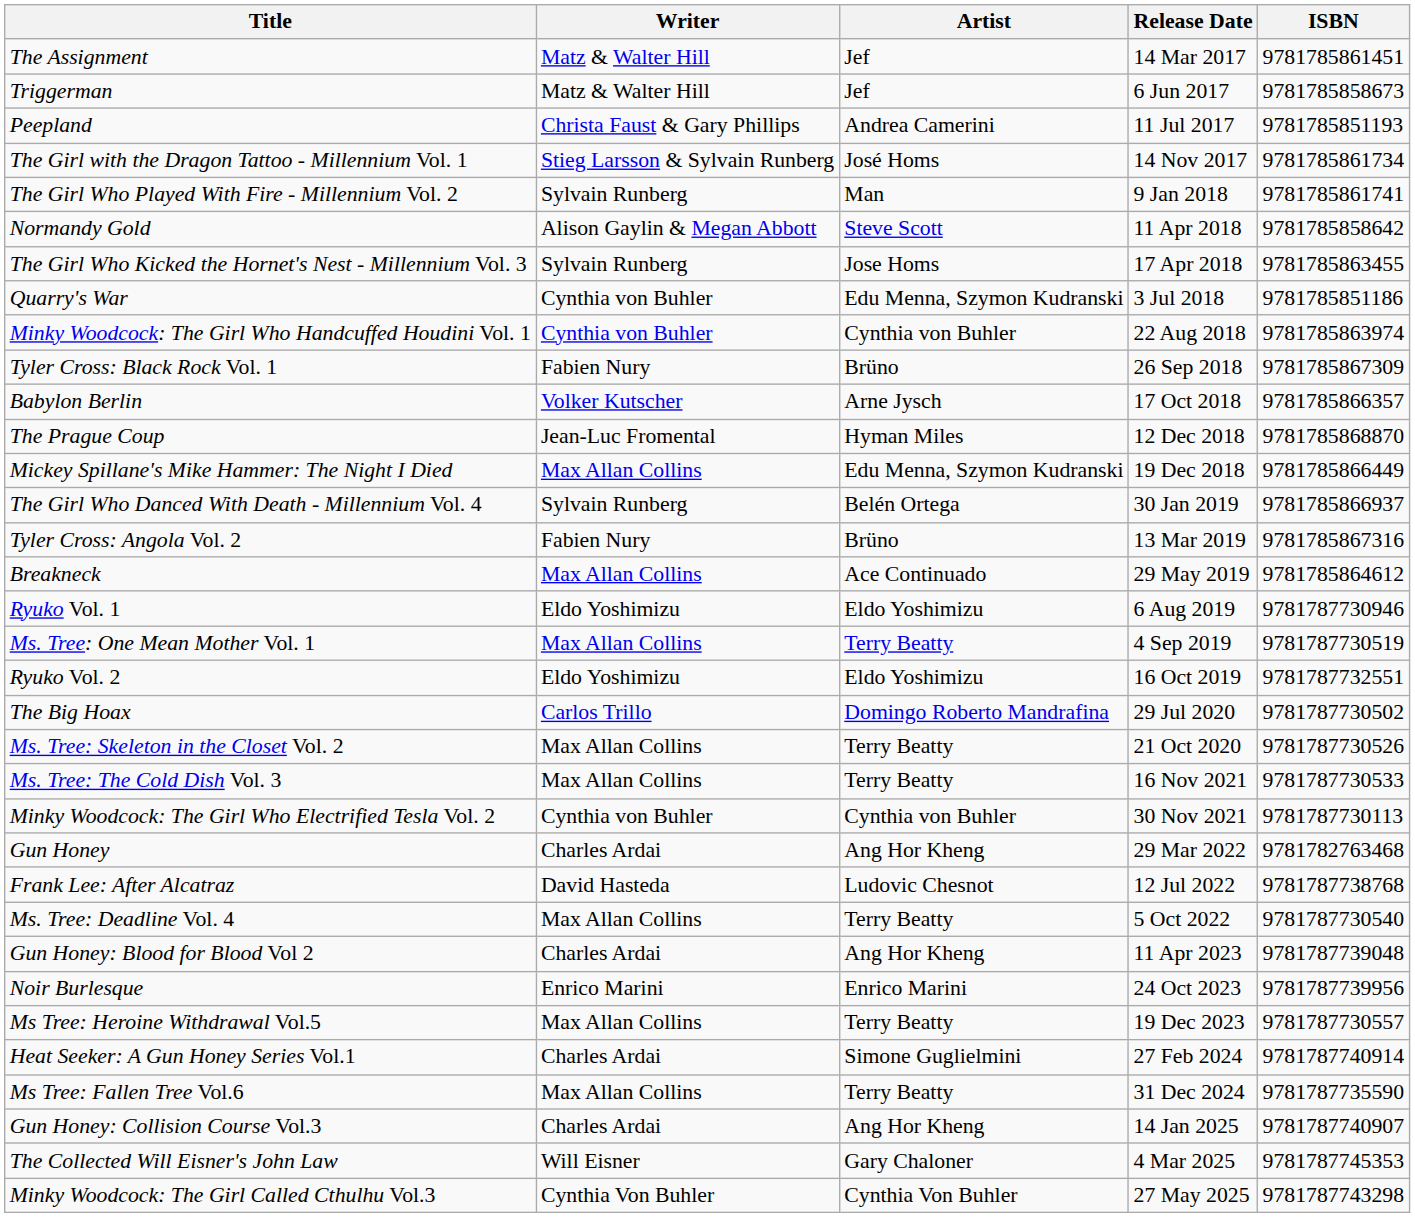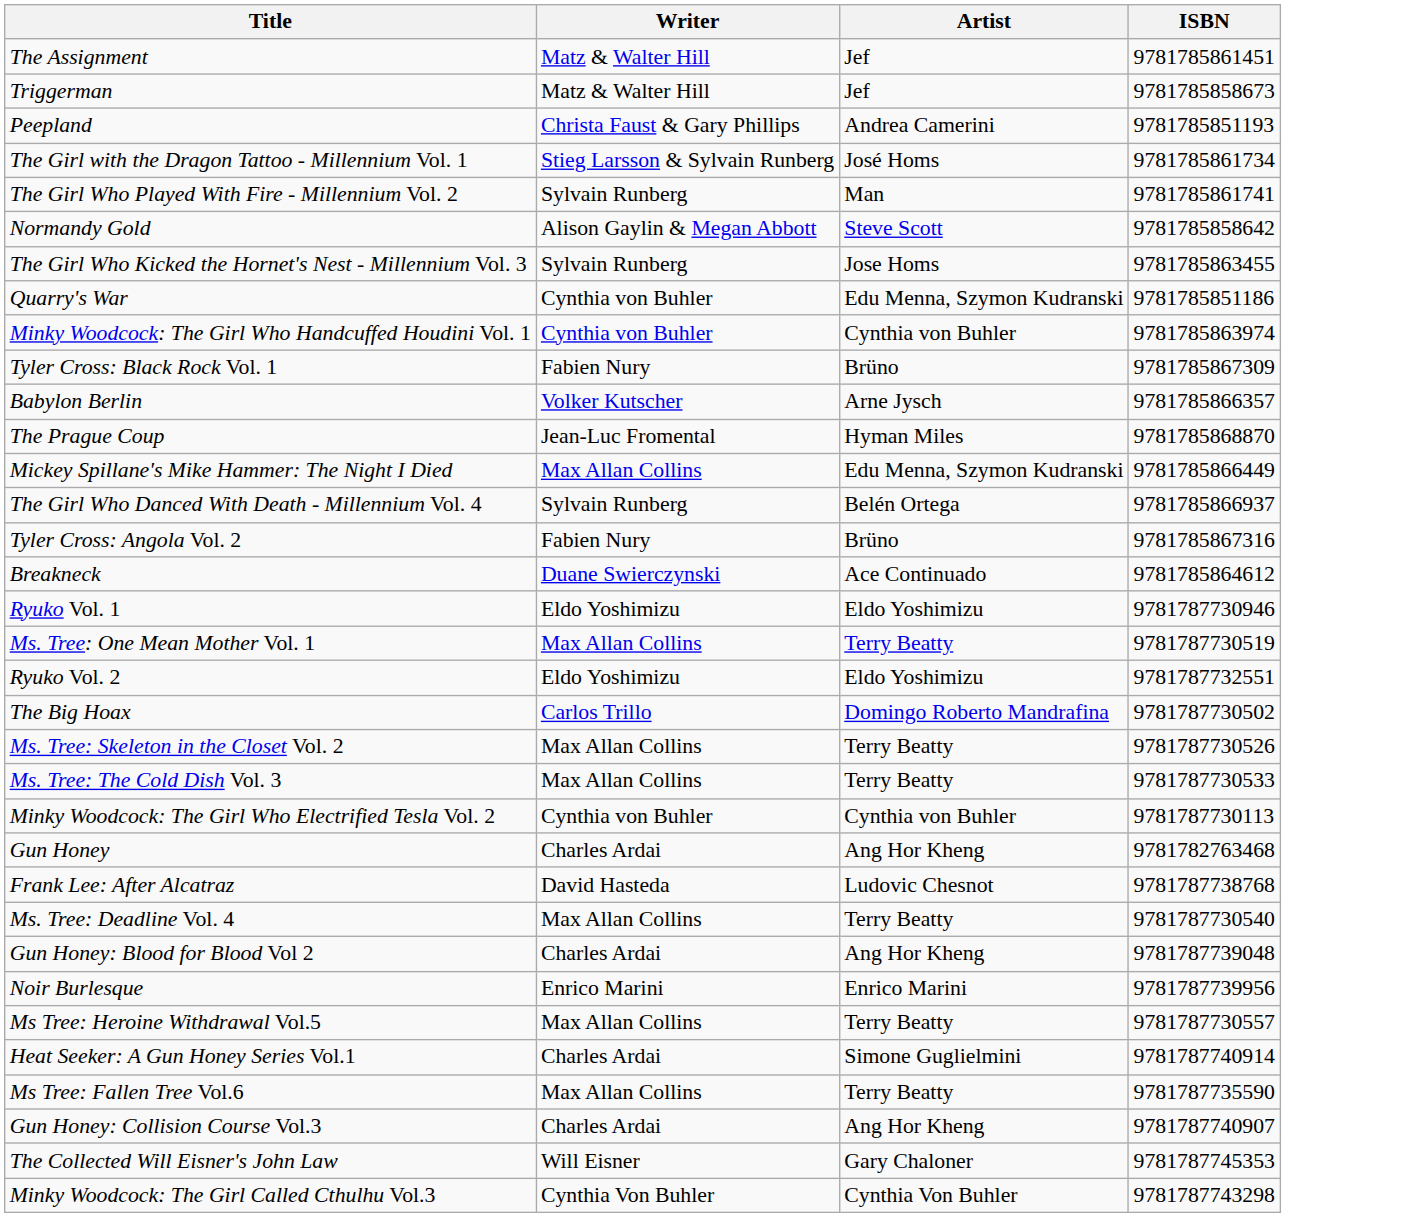 <table class="wikitable">
 <tr>
 <th>Title</th>
 <th>Writer</th>
 <th>Artist</th>
-<th>Release Date</th>
 <th>ISBN</th>
 </tr>
 <tr>
 <td><em>The Assignment</em></td>
 <td><a href='#'>Matz</a> & <a href='#'>Walter Hill</a></td>
 <td>Jef</td>
-<td>14 Mar 2017</td>
 <td>9781785861451</td>
 </tr>
 <tr>
 <td><em>Triggerman</em></td>
 <td>Matz & Walter Hill</td>
 <td>Jef</td>
-<td>6 Jun 2017</td>
 <td>9781785858673</td>
 </tr>
 <tr>
 <td><em>Peepland</em></td>
 <td><a href='#'>Christa Faust</a> & Gary Phillips</td>
 <td>Andrea Camerini</td>
-<td>11 Jul 2017</td>
 <td>9781785851193</td>
 </tr>
 <tr>
 <td><em>The Girl with the Dragon Tattoo - Millennium</em> Vol. 1</td>
 <td><a href='#'>Stieg Larsson</a> & Sylvain Runberg</td>
 <td>José Homs</td>
-<td>14 Nov 2017</td>
 <td>9781785861734</td>
 </tr>
 <tr>
 <td><em>The Girl Who Played With Fire - Millennium</em> Vol. 2</td>
 <td>Sylvain Runberg</td>
 <td>Man</td>
-<td>9 Jan 2018</td>
 <td>9781785861741</td>
 </tr>
 <tr>
 <td><em>Normandy Gold</em></td>
 <td>Alison Gaylin & <a href='#'>Megan Abbott</a></td>
 <td><a href='#'>Steve Scott</a></td>
-<td>11 Apr 2018</td>
 <td>9781785858642</td>
 </tr>
 <tr>
 <td><em>The Girl Who Kicked the Hornet's Nest - Millennium</em> Vol. 3</td>
 <td>Sylvain Runberg</td>
 <td>Jose Homs</td>
-<td>17 Apr 2018</td>
 <td>9781785863455</td>
 </tr>
 <tr>
 <td><em>Quarry's War</em></td>
 <td>Cynthia von Buhler</td>
 <td>Edu Menna, Szymon Kudranski</td>
-<td>3 Jul 2018</td>
 <td>9781785851186</td>
 </tr>
 <tr>
 <td><em><a href='#'>Minky Woodcock</a>: The Girl Who Handcuffed Houdini</em> Vol. 1</td>
 <td><a href='#'>Cynthia von Buhler</a></td>
 <td>Cynthia von Buhler</td>
-<td>22 Aug 2018</td>
 <td>9781785863974</td>
 </tr>
 <tr>
 <td><em>Tyler Cross: Black Rock</em> Vol. 1</td>
 <td>Fabien Nury</td>
 <td>Brüno</td>
-<td>26 Sep 2018</td>
 <td>9781785867309</td>
 </tr>
 <tr>
 <td><em>Babylon Berlin</em></td>
 <td><a href='#'>Volker Kutscher</a></td>
 <td>Arne Jysch</td>
-<td>17 Oct 2018</td>
 <td>9781785866357</td>
 </tr>
 <tr>
 <td><em>The Prague Coup</em></td>
 <td>Jean-Luc Fromental</td>
 <td>Hyman Miles</td>
-<td>12 Dec 2018</td>
 <td>9781785868870</td>
 </tr>
 <tr>
 <td><em>Mickey Spillane's Mike Hammer: The Night I Died</em></td>
 <td><a href='#'>Max Allan Collins</a></td>
 <td>Edu Menna, Szymon Kudranski</td>
-<td>19 Dec 2018</td>
 <td>9781785866449</td>
 </tr>
 <tr>
 <td><em>The Girl Who Danced With Death - Millennium</em> Vol. 4</td>
 <td>Sylvain Runberg</td>
 <td>Belén Ortega</td>
-<td>30 Jan 2019</td>
 <td>9781785866937</td>
 </tr>
 <tr>
 <td><em>Tyler Cross: Angola</em> Vol. 2</td>
 <td>Fabien Nury</td>
 <td>Brüno</td>
-<td>13 Mar 2019</td>
 <td>9781785867316</td>
 </tr>
 <tr>
 <td><em>Breakneck</em></td>
-<td><a href='#'>Max Allan Collins</a></td>
+<td><a href='#'>Duane Swierczynski</a></td>
 <td>Ace Continuado</td>
-<td>29 May 2019</td>
 <td>9781785864612</td>
 </tr>
 <tr>
 <td><em><a href='#'>Ryuko</a></em> Vol. 1</td>
 <td>Eldo Yoshimizu</td>
 <td>Eldo Yoshimizu</td>
-<td>6 Aug 2019</td>
 <td>9781787730946</td>
 </tr>
 <tr>
 <td><em><a href='#'>Ms. Tree</a>: One Mean Mother</em> Vol. 1</td>
 <td><a href='#'>Max Allan Collins</a></td>
 <td><a href='#'>Terry Beatty</a></td>
-<td>4 Sep 2019</td>
 <td>9781787730519</td>
 </tr>
 <tr>
 <td><em>Ryuko</em> Vol. 2</td>
 <td>Eldo Yoshimizu</td>
 <td>Eldo Yoshimizu</td>
-<td>16 Oct 2019</td>
 <td>9781787732551</td>
 </tr>
 <tr>
 <td><em>The Big Hoax</em></td>
 <td><a href='#'>Carlos Trillo</a></td>
 <td><a href='#'>Domingo Roberto Mandrafina</a></td>
-<td>29 Jul 2020</td>
 <td>9781787730502</td>
 </tr>
 <tr>
 <td><em><a href='#'>Ms. Tree: Skeleton in the Closet</a></em> Vol. 2</td>
 <td>Max Allan Collins</td>
 <td>Terry Beatty</td>
-<td>21 Oct 2020</td>
 <td>9781787730526</td>
 </tr>
 <tr>
 <td><em><a href='#'>Ms. Tree: The Cold Dish</a></em> Vol. 3</td>
 <td>Max Allan Collins</td>
 <td>Terry Beatty</td>
-<td>16 Nov 2021</td>
 <td>9781787730533</td>
 </tr>
 <tr>
 <td><em>Minky Woodcock: The Girl Who Electrified Tesla</em> Vol. 2</td>
 <td>Cynthia von Buhler</td>
 <td>Cynthia von Buhler</td>
-<td>30 Nov 2021</td>
 <td>9781787730113</td>
 </tr>
 <tr>
 <td><em>Gun Honey</em></td>
 <td>Charles Ardai</td>
 <td>Ang Hor Kheng</td>
-<td>29 Mar 2022</td>
 <td>9781782763468</td>
 </tr>
 <tr>
 <td><em>Frank Lee: After Alcatraz</em></td>
 <td>David Hasteda</td>
 <td>Ludovic Chesnot</td>
-<td>12 Jul 2022</td>
 <td>9781787738768</td>
 </tr>
 <tr>
 <td><em>Ms. Tree: Deadline</em> Vol. 4</td>
 <td>Max Allan Collins</td>
 <td>Terry Beatty</td>
-<td>5 Oct 2022</td>
 <td>9781787730540</td>
 </tr>
 <tr>
 <td><em>Gun Honey: Blood for Blood</em> Vol 2</td>
 <td>Charles Ardai</td>
 <td>Ang Hor Kheng</td>
-<td>11 Apr 2023</td>
 <td>9781787739048</td>
 </tr>
 <tr>
 <td><em>Noir Burlesque</em></td>
 <td>Enrico Marini</td>
 <td>Enrico Marini</td>
-<td>24 Oct 2023</td>
 <td>9781787739956</td>
 </tr>
 <tr>
 <td><em>Ms Tree: Heroine Withdrawal</em> Vol.5</td>
 <td>Max Allan Collins</td>
 <td>Terry Beatty</td>
-<td>19 Dec 2023</td>
 <td>9781787730557</td>
 </tr>
 <tr>
 <td><em>Heat Seeker: A Gun Honey Series</em> Vol.1</td>
 <td>Charles Ardai</td>
 <td>Simone Guglielmini</td>
-<td>27 Feb 2024</td>
 <td>9781787740914</td>
 </tr>
 <tr>
 <td><em>Ms Tree: Fallen Tree</em> Vol.6</td>
 <td>Max Allan Collins</td>
 <td>Terry Beatty</td>
-<td>31 Dec 2024</td>
 <td>9781787735590</td>
 </tr>
 <tr>
 <td><em>Gun Honey: Collision Course</em> Vol.3</td>
 <td>Charles Ardai</td>
 <td>Ang Hor Kheng</td>
-<td>14 Jan 2025</td>
 <td>9781787740907</td>
 </tr>
 <tr>
 <td><em>The Collected Will Eisner's John Law</em></td>
 <td>Will Eisner</td>
 <td>Gary Chaloner</td>
-<td>4 Mar 2025</td>
 <td>9781787745353</td>
 </tr>
 <tr>
 <td><em>Minky Woodcock: The Girl Called Cthulhu</em> Vol.3</td>
 <td>Cynthia Von Buhler</td>
 <td>Cynthia Von Buhler</td>
-<td>27 May 2025</td>
 <td>9781787743298</td>
 </tr>
 </table>
